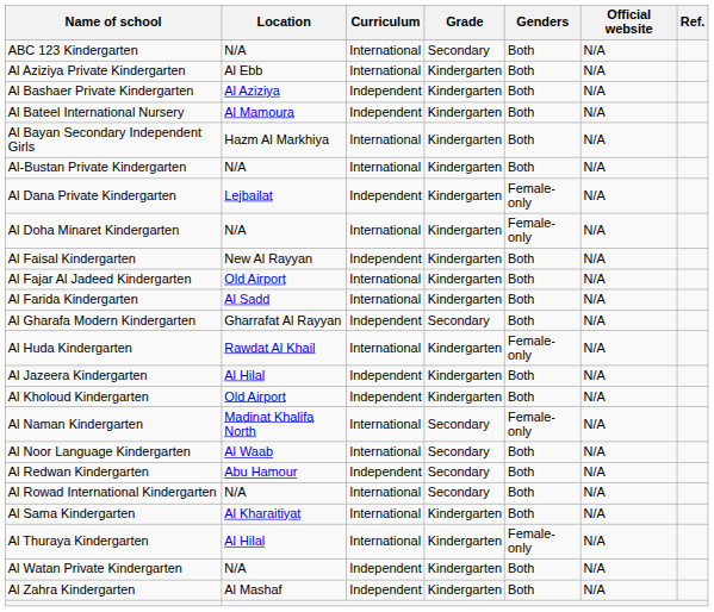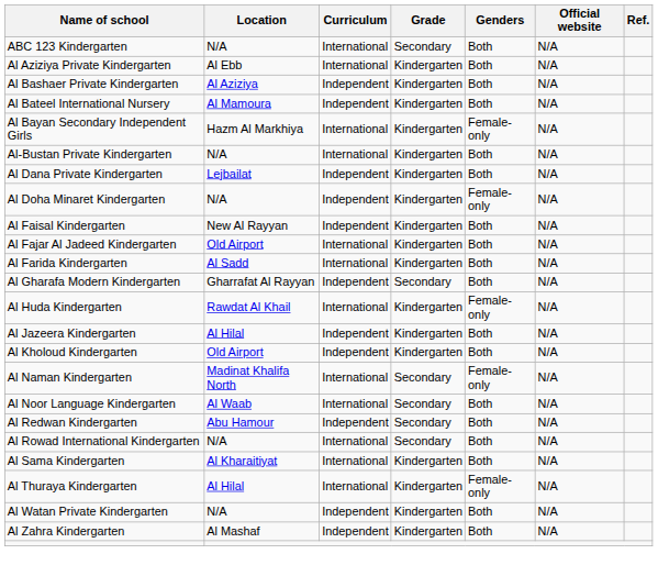 <table class="wikitable">
 <tr>
 <th>Name of school</th>
 <th>Location</th>
 <th>Curriculum</th>
 <th>Grade</th>
 <th>Genders</th>
 <th>Official website</th>
 <th>Ref.</th>
 </tr>
 <tr>
 <td>ABC 123 Kindergarten</td>
 <td>N/A</td>
 <td>International</td>
 <td>Secondary</td>
 <td>Both</td>
 <td>N/A</td>
 <td></td>
 </tr>
 <tr>
 <td>Al Aziziya Private Kindergarten</td>
 <td>Al Ebb</td>
 <td>International</td>
 <td>Kindergarten</td>
 <td>Both</td>
 <td>N/A</td>
 <td></td>
 </tr>
 <tr>
 <td>Al Bashaer Private Kindergarten</td>
 <td><a href='#'>Al Aziziya</a></td>
 <td>Independent</td>
 <td>Kindergarten</td>
 <td>Both</td>
 <td>N/A</td>
 <td></td>
 </tr>
 <tr>
 <td>Al Bateel International Nursery</td>
 <td><a href='#'>Al Mamoura</a></td>
 <td>Independent</td>
 <td>Kindergarten</td>
 <td>Both</td>
 <td>N/A</td>
 <td></td>
 </tr>
 <tr>
 <td>Al Bayan Secondary Independent Girls</td>
 <td>Hazm Al Markhiya</td>
 <td>International</td>
 <td>Kindergarten</td>
-<td>Both</td>
+<td>Female-only</td>
 <td>N/A</td>
 <td></td>
 </tr>
 <tr>
 <td>Al-Bustan Private Kindergarten</td>
 <td>N/A</td>
 <td>International</td>
 <td>Kindergarten</td>
 <td>Both</td>
 <td>N/A</td>
 <td></td>
 </tr>
 <tr>
 <td>Al Dana Private Kindergarten</td>
 <td><a href='#'>Lejbailat</a></td>
 <td>Independent</td>
 <td>Kindergarten</td>
-<td>Female-only</td>
+<td>Both</td>
 <td>N/A</td>
 <td></td>
 </tr>
 <tr>
 <td>Al Doha Minaret Kindergarten</td>
 <td>N/A</td>
-<td>International</td>
+<td>Independent</td>
 <td>Kindergarten</td>
 <td>Female-only</td>
 <td>N/A</td>
 <td></td>
 </tr>
 <tr>
 <td>Al Faisal Kindergarten</td>
 <td>New Al Rayyan</td>
 <td>Independent</td>
 <td>Kindergarten</td>
 <td>Both</td>
 <td>N/A</td>
 <td></td>
 </tr>
 <tr>
 <td>Al Fajar Al Jadeed Kindergarten</td>
 <td><a href='#'>Old Airport</a></td>
 <td>International</td>
 <td>Kindergarten</td>
 <td>Both</td>
 <td>N/A</td>
 <td></td>
 </tr>
 <tr>
 <td>Al Farida Kindergarten</td>
 <td><a href='#'>Al Sadd</a></td>
 <td>International</td>
 <td>Kindergarten</td>
 <td>Both</td>
 <td>N/A</td>
 <td></td>
 </tr>
 <tr>
 <td>Al Gharafa Modern Kindergarten</td>
 <td>Gharrafat Al Rayyan</td>
 <td>Independent</td>
 <td>Secondary</td>
 <td>Both</td>
 <td>N/A</td>
 <td></td>
 </tr>
 <tr>
 <td>Al Huda Kindergarten</td>
 <td><a href='#'>Rawdat Al Khail</a></td>
 <td>International</td>
 <td>Kindergarten</td>
 <td>Female-only</td>
 <td>N/A</td>
 <td></td>
 </tr>
 <tr>
 <td>Al Jazeera Kindergarten</td>
 <td><a href='#'>Al Hilal</a></td>
 <td>Independent</td>
 <td>Kindergarten</td>
 <td>Both</td>
 <td>N/A</td>
 <td></td>
 </tr>
 <tr>
 <td>Al Kholoud Kindergarten</td>
 <td><a href='#'>Old Airport</a></td>
 <td>Independent</td>
 <td>Kindergarten</td>
 <td>Both</td>
 <td>N/A</td>
 <td></td>
 </tr>
 <tr>
 <td>Al Naman Kindergarten</td>
 <td><a href='#'>Madinat Khalifa North</a></td>
 <td>International</td>
 <td>Secondary</td>
 <td>Female-only</td>
 <td>N/A</td>
 <td></td>
 </tr>
 <tr>
 <td>Al Noor Language Kindergarten</td>
 <td><a href='#'>Al Waab</a></td>
 <td>International</td>
 <td>Secondary</td>
 <td>Both</td>
 <td>N/A</td>
 <td></td>
 </tr>
 <tr>
 <td>Al Redwan Kindergarten</td>
 <td><a href='#'>Abu Hamour</a></td>
 <td>Independent</td>
 <td>Secondary</td>
 <td>Both</td>
 <td>N/A</td>
 <td></td>
 </tr>
 <tr>
 <td>Al Rowad International Kindergarten</td>
 <td>N/A</td>
 <td>International</td>
 <td>Secondary</td>
 <td>Both</td>
 <td>N/A</td>
 <td></td>
 </tr>
 <tr>
 <td>Al Sama Kindergarten</td>
 <td><a href='#'>Al Kharaitiyat</a></td>
 <td>International</td>
 <td>Kindergarten</td>
 <td>Both</td>
 <td>N/A</td>
 <td></td>
 </tr>
 <tr>
 <td>Al Thuraya Kindergarten</td>
 <td><a href='#'>Al Hilal</a></td>
 <td>International</td>
 <td>Kindergarten</td>
 <td>Female-only</td>
 <td>N/A</td>
 <td></td>
 </tr>
 <tr>
 <td>Al Watan Private Kindergarten</td>
 <td>N/A</td>
 <td>Independent</td>
 <td>Kindergarten</td>
 <td>Both</td>
 <td>N/A</td>
 <td></td>
 </tr>
 <tr>
 <td>Al Zahra Kindergarten</td>
 <td>Al Mashaf</td>
 <td>Independent</td>
 <td>Kindergarten</td>
 <td>Both</td>
 <td>N/A</td>
 <td></td>
 </tr>
 <tr>
 <td></td>
 </tr>
 </table>
